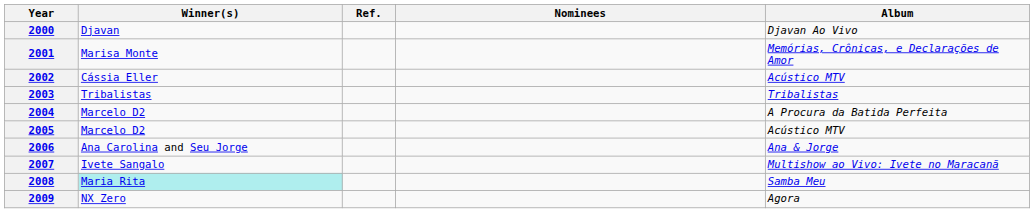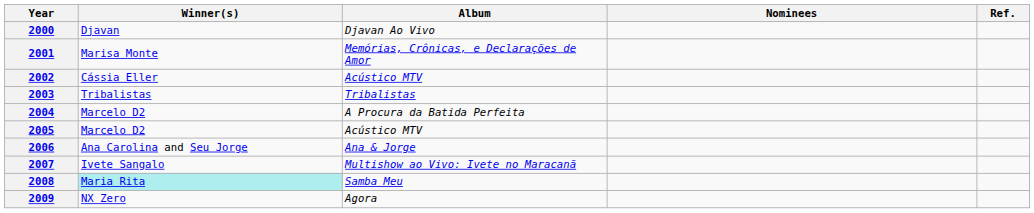 <table class="wikitable">
 <tr>
 <th width="7%">Year</th>
 <th width="25%">Winner(s)</th>
+<th width="25%">Album</th>
+<th width="35%" class=unsortable>Nominees</th>
 <th width="5%" class=unsortable>Ref.</th>
-<th width="35%" class=unsortable>Nominees</th>
-<th width="25%">Album</th>
 </tr>
 <tr>
 <th scope="row" align="center"><a href='#'>2000</a></th>
 <td><a href='#'>Djavan</a></td>
+<td><em>Djavan Ao Vivo</em></td>
 <td></td>
 <td></td>
-<td><em>Djavan Ao Vivo</em></td>
 </tr>
 <tr>
 <th scope="row" align="center"><a href='#'>2001</a></th>
 <td><a href='#'>Marisa Monte</a></td>
+<td><em><a href='#'>Memórias, Crônicas, e Declarações de Amor</a></em></td>
 <td></td>
 <td></td>
-<td><em><a href='#'>Memórias, Crônicas, e Declarações de Amor</a></em></td>
 </tr>
 <tr>
 <th scope="row" align="center"><a href='#'>2002</a></th>
 <td><a href='#'>Cássia Eller</a></td>
+<td><em><a href='#'>Acústico MTV</a></em></td>
 <td></td>
 <td></td>
-<td><em><a href='#'>Acústico MTV</a></em></td>
 </tr>
 <tr>
 <th scope="row" align="center"><a href='#'>2003</a></th>
 <td><a href='#'>Tribalistas</a></td>
+<td><em><a href='#'>Tribalistas</a></em></td>
 <td></td>
 <td></td>
-<td><em><a href='#'>Tribalistas</a></em></td>
 </tr>
 <tr>
 <th scope="row" align="center"><a href='#'>2004</a></th>
 <td><a href='#'>Marcelo D2</a></td>
+<td><em>A Procura da Batida Perfeita</em></td>
 <td></td>
 <td></td>
-<td><em>A Procura da Batida Perfeita</em></td>
 </tr>
 <tr>
 <th scope="row" align="center"><a href='#'>2005</a></th>
 <td><a href='#'>Marcelo D2</a></td>
+<td><em>Acústico MTV</em></td>
 <td></td>
 <td></td>
-<td><em>Acústico MTV</em></td>
 </tr>
 <tr>
 <th scope="row" align="center"><a href='#'>2006</a></th>
 <td><a href='#'>Ana Carolina</a> and <a href='#'>Seu Jorge</a></td>
+<td><em><a href='#'>Ana & Jorge</a></em></td>
 <td></td>
 <td></td>
-<td><em><a href='#'>Ana & Jorge</a></em></td>
 </tr>
 <tr>
 <th scope="row" align="center"><a href='#'>2007</a></th>
 <td><a href='#'>Ivete Sangalo</a></td>
+<td><em><a href='#'>Multishow ao Vivo: Ivete no Maracanã</a></em></td>
 <td></td>
 <td></td>
-<td><em><a href='#'>Multishow ao Vivo: Ivete no Maracanã</a></em></td>
 </tr>
 <tr>
 <th scope="row" align="center"><a href='#'>2008</a></th>
 <td style="background: paleturquoise;"><a href='#'>Maria Rita</a></td>
+<td><em><a href='#'>Samba Meu</a></em></td>
 <td></td>
 <td></td>
-<td><em><a href='#'>Samba Meu</a></em></td>
 </tr>
 <tr>
 <th scope="row" align="center"><a href='#'>2009</a></th>
 <td><a href='#'>NX Zero</a></td>
+<td><em>Agora</em></td>
 <td></td>
 <td></td>
-<td><em>Agora</em></td>
 </tr>
 </table>
